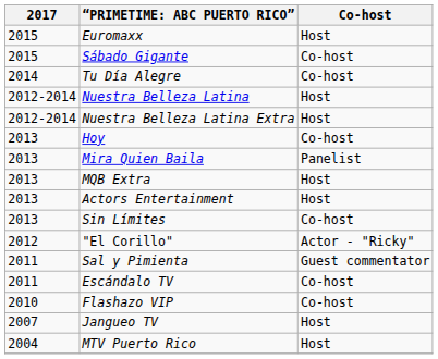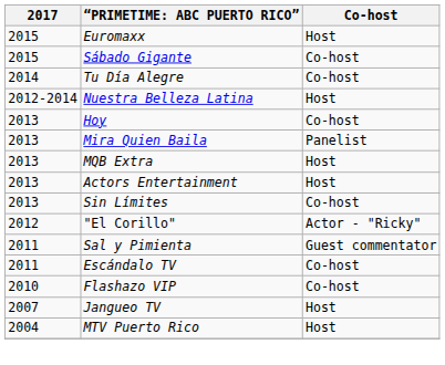 <table class='wikitable'>
 <tr>
 <th>2017</th>
 <th>“PRIMETIME: ABC PUERTO RICO”</th>
 <th>Co-host</th>
 </tr>
 <tr>
 <td>2015</td>
 <td><em>Euromaxx</em></td>
 <td>Host</td>
 </tr>
 <tr>
 <td>2015</td>
 <td><em><a href='#'>Sábado Gigante</a></em></td>
 <td>Co-host</td>
 </tr>
 <tr>
 <td>2014</td>
 <td><em>Tu Día Alegre</em></td>
 <td>Co-host</td>
 </tr>
 <tr>
 <td>2012-2014</td>
 <td><em><a href='#'>Nuestra Belleza Latina</a></em></td>
-<td>Host</td>
-</tr>
-<tr>
-<td>2012-2014</td>
-<td><em>Nuestra Belleza Latina Extra</em></td>
 <td>Host</td>
 </tr>
 <tr>
 <td>2013</td>
 <td><a href='#'><em>Hoy</em></a></td>
 <td>Co-host</td>
 </tr>
 <tr>
 <td>2013</td>
 <td><em><a href='#'>Mira Quien Baila</a></em></td>
 <td>Panelist</td>
 </tr>
 <tr>
 <td>2013</td>
 <td><em>MQB Extra</em></td>
 <td>Host</td>
 </tr>
 <tr>
 <td>2013</td>
 <td><em>Actors Entertainment</em></td>
 <td>Host</td>
 </tr>
 <tr>
 <td>2013</td>
 <td><em>Sin Límites</em></td>
 <td>Co-host</td>
 </tr>
 <tr>
 <td>2012</td>
 <td>"El Corillo"</td>
 <td>Actor - "Ricky"</td>
 </tr>
 <tr>
 <td>2011</td>
 <td><em>Sal y Pimienta</em></td>
 <td>Guest commentator</td>
 </tr>
 <tr>
 <td>2011</td>
 <td><em>Escándalo TV</em></td>
 <td>Co-host</td>
 </tr>
 <tr>
 <td>2010</td>
 <td><em>Flashazo VIP</em></td>
 <td>Co-host</td>
 </tr>
 <tr>
 <td>2007</td>
 <td><em>Jangueo TV</em></td>
 <td>Host</td>
 </tr>
 <tr>
 <td>2004</td>
 <td><em>MTV Puerto Rico</em></td>
 <td>Host</td>
 </tr>
 <tr>
 </tr>
 </table>
